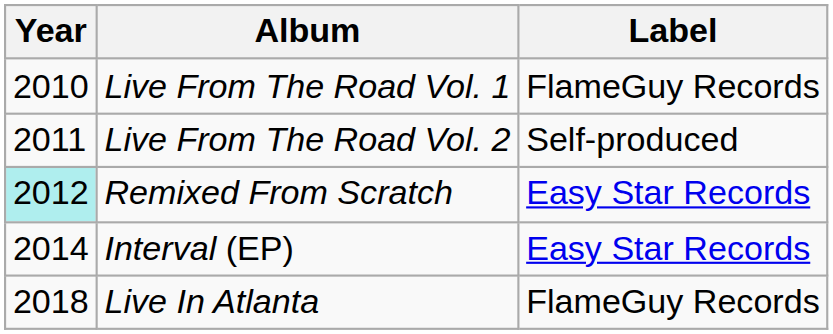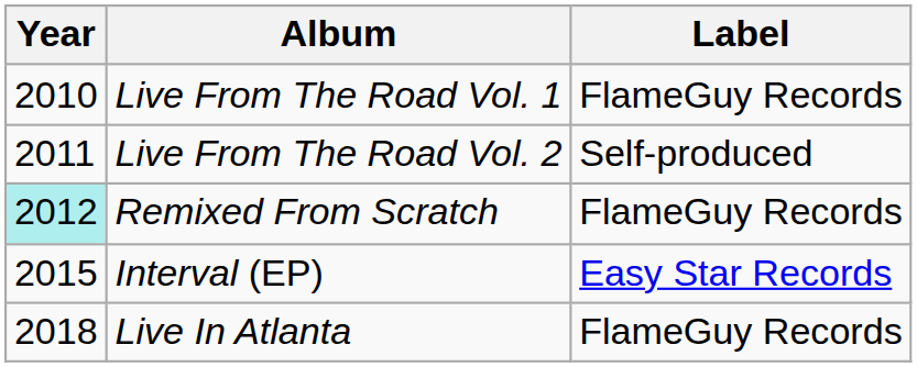 <table class="wikitable">
 <tr>
 <th>Year</th>
 <th>Album</th>
 <th>Label</th>
 </tr>
 <tr>
 <td>2010</td>
 <td><em>Live From The Road Vol. 1</em></td>
 <td>FlameGuy Records</td>
 </tr>
 <tr>
 <td>2011</td>
 <td><em>Live From The Road Vol. 2</em></td>
 <td>Self-produced</td>
 </tr>
 <tr>
 <td style="background: paleturquoise;">2012</td>
 <td><em>Remixed From Scratch</em></td>
-<td><a href='#'>Easy Star Records</a></td>
+<td>FlameGuy Records</td>
 </tr>
 <tr>
-<td>2014</td>
+<td>2015</td>
 <td><em>Interval</em> (EP)</td>
 <td><a href='#'>Easy Star Records</a></td>
 </tr>
 <tr>
 <td>2018</td>
 <td><em>Live In Atlanta</em></td>
 <td>FlameGuy Records</td>
 </tr>
 </table>
